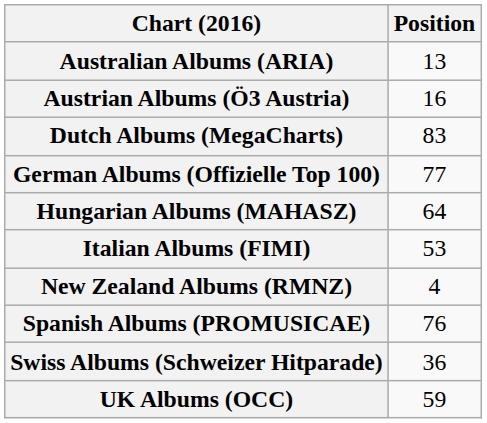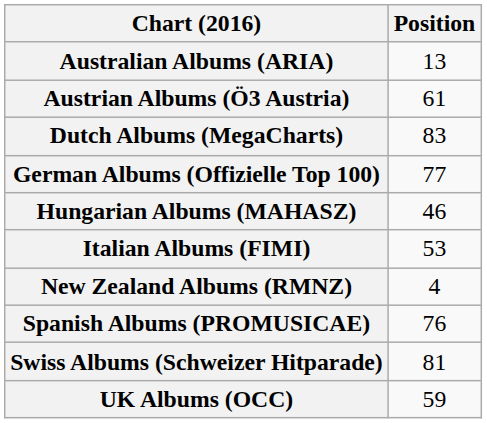 <table class="wikitable sortable plainrowheaders" style="text-align:center">
 <tr>
 <th scope="col">Chart (2016)</th>
 <th scope="col">Position</th>
 </tr>
 <tr>
 <th scope="row">Australian Albums (ARIA)</th>
 <td>13</td>
 </tr>
 <tr>
 <th scope="row">Austrian Albums (Ö3 Austria)</th>
-<td>16</td>
+<td>61</td>
 </tr>
 <tr>
 <th scope="row">Dutch Albums (MegaCharts)</th>
 <td>83</td>
 </tr>
 <tr>
 <th scope="row">German Albums (Offizielle Top 100)</th>
 <td>77</td>
 </tr>
 <tr>
 <th scope="row">Hungarian Albums (MAHASZ)</th>
-<td>64</td>
+<td>46</td>
 </tr>
 <tr>
 <th scope="row">Italian Albums (FIMI)</th>
 <td>53</td>
 </tr>
 <tr>
 <th scope="row">New Zealand Albums (RMNZ)</th>
 <td>4</td>
 </tr>
 <tr>
 <th scope="row">Spanish Albums (PROMUSICAE)</th>
 <td>76</td>
 </tr>
 <tr>
 <th scope="row">Swiss Albums (Schweizer Hitparade)</th>
-<td>36</td>
+<td>81</td>
 </tr>
 <tr>
 <th scope="row">UK Albums (OCC)</th>
 <td>59</td>
 </tr>
 </table>
